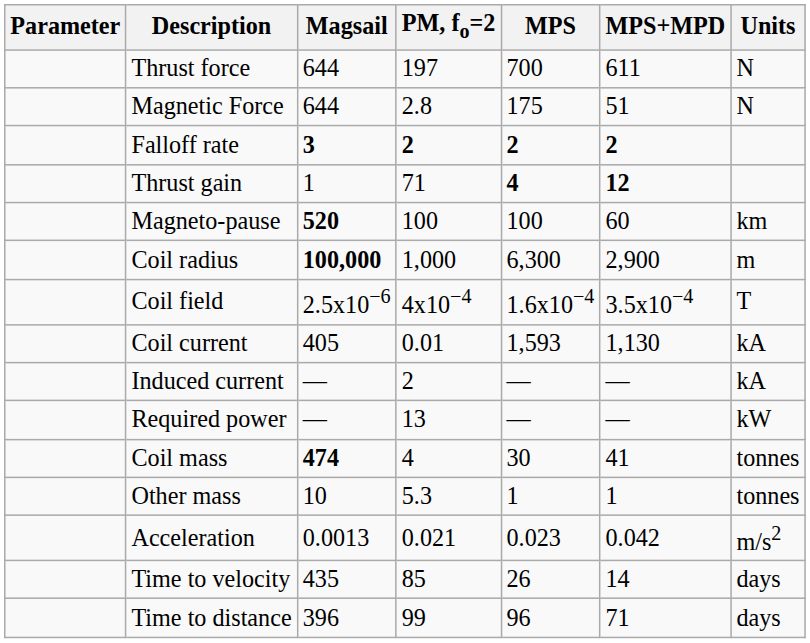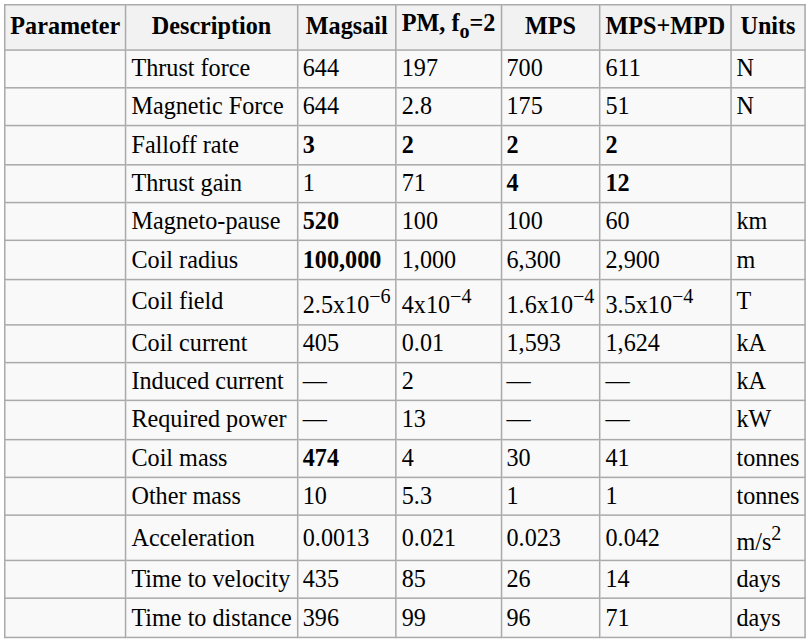 <table class="wikitable">
 <tr>
 <th>Parameter</th>
 <th>Description</th>
 <th>Magsail</th>
 <th>PM, f<sub>o</sub>=2</th>
 <th>MPS</th>
 <th>MPS+MPD</th>
 <th>Units</th>
 </tr>
 <tr>
 <td></td>
 <td>Thrust force</td>
 <td>644</td>
 <td>197</td>
 <td>700</td>
 <td>611</td>
 <td>N</td>
 </tr>
 <tr>
 <td></td>
 <td>Magnetic Force</td>
 <td>644</td>
 <td>2.8</td>
 <td>175</td>
 <td>51</td>
 <td>N</td>
 </tr>
 <tr>
 <td></td>
 <td>Falloff rate</td>
 <td><strong>3</strong></td>
 <td><strong>2</strong></td>
 <td><strong>2</strong></td>
 <td><strong>2</strong></td>
 <td></td>
 </tr>
 <tr>
 <td></td>
 <td>Thrust gain</td>
 <td>1</td>
 <td>71</td>
 <td><strong>4</strong></td>
 <td><strong>12</strong></td>
 <td></td>
 </tr>
 <tr>
 <td></td>
 <td>Magneto-pause</td>
 <td><strong>520</strong></td>
 <td>100</td>
 <td>100</td>
 <td>60</td>
 <td>km</td>
 </tr>
 <tr>
 <td></td>
 <td>Coil radius</td>
 <td><strong>100,000</strong></td>
 <td>1,000</td>
 <td>6,300</td>
 <td>2,900</td>
 <td>m</td>
 </tr>
 <tr>
 <td></td>
 <td>Coil field</td>
 <td>2.5x10<sup>−6</sup></td>
 <td>4x10<sup>−4</sup></td>
 <td>1.6x10<sup>−4</sup></td>
 <td>3.5x10<sup>−4</sup></td>
 <td>T</td>
 </tr>
 <tr>
 <td></td>
 <td>Coil current</td>
 <td>405</td>
 <td>0.01</td>
 <td>1,593</td>
-<td>1,130</td>
+<td>1,624</td>
 <td>kA</td>
 </tr>
 <tr>
 <td></td>
 <td>Induced current</td>
 <td>—</td>
 <td>2</td>
 <td>—</td>
 <td>—</td>
 <td>kA</td>
 </tr>
 <tr>
 <td></td>
 <td>Required power</td>
 <td>—</td>
 <td>13</td>
 <td>—</td>
 <td>—</td>
 <td>kW</td>
 </tr>
 <tr>
 <td></td>
 <td>Coil mass</td>
 <td><strong>474</strong></td>
 <td>4</td>
 <td>30</td>
 <td>41</td>
 <td>tonnes</td>
 </tr>
 <tr>
 <td></td>
 <td>Other mass</td>
 <td>10</td>
 <td>5.3</td>
 <td>1</td>
 <td>1</td>
 <td>tonnes</td>
 </tr>
 <tr>
 <td></td>
 <td>Acceleration</td>
 <td>0.0013</td>
 <td>0.021</td>
 <td>0.023</td>
 <td>0.042</td>
 <td>m/s<sup>2</sup></td>
 </tr>
 <tr>
 <td></td>
 <td>Time to velocity</td>
 <td>435</td>
 <td>85</td>
 <td>26</td>
 <td>14</td>
 <td>days</td>
 </tr>
 <tr>
 <td></td>
 <td>Time to distance</td>
 <td>396</td>
 <td>99</td>
 <td>96</td>
 <td>71</td>
 <td>days</td>
 </tr>
 </table>
